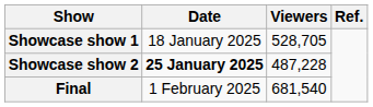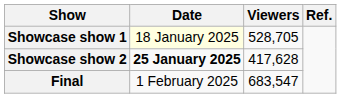 <table class="wikitable plainrowheaders sortable" style="text-align:center">
 <tr>
 <th>Show</th>
 <th>Date</th>
 <th>Viewers</th>
 <th>Ref.</th>
 </tr>
 <tr>
 <th scope="row">Showcase show 1</th>
-<td>18 January 2025</td>
+<td style="background: lightyellow;">18 January 2025</td>
 <td>528,705</td>
 <td rowspan="3"></td>
 </tr>
 <tr>
 <th scope="row">Showcase show 2</th>
 <td><strong>25 January 2025</strong></td>
-<td>487,228</td>
+<td>417,628</td>
 </tr>
 <tr>
 <th scope="row">Final</th>
 <td>1 February 2025</td>
-<td>681,540</td>
+<td>683,547</td>
 </tr>
 </table>
